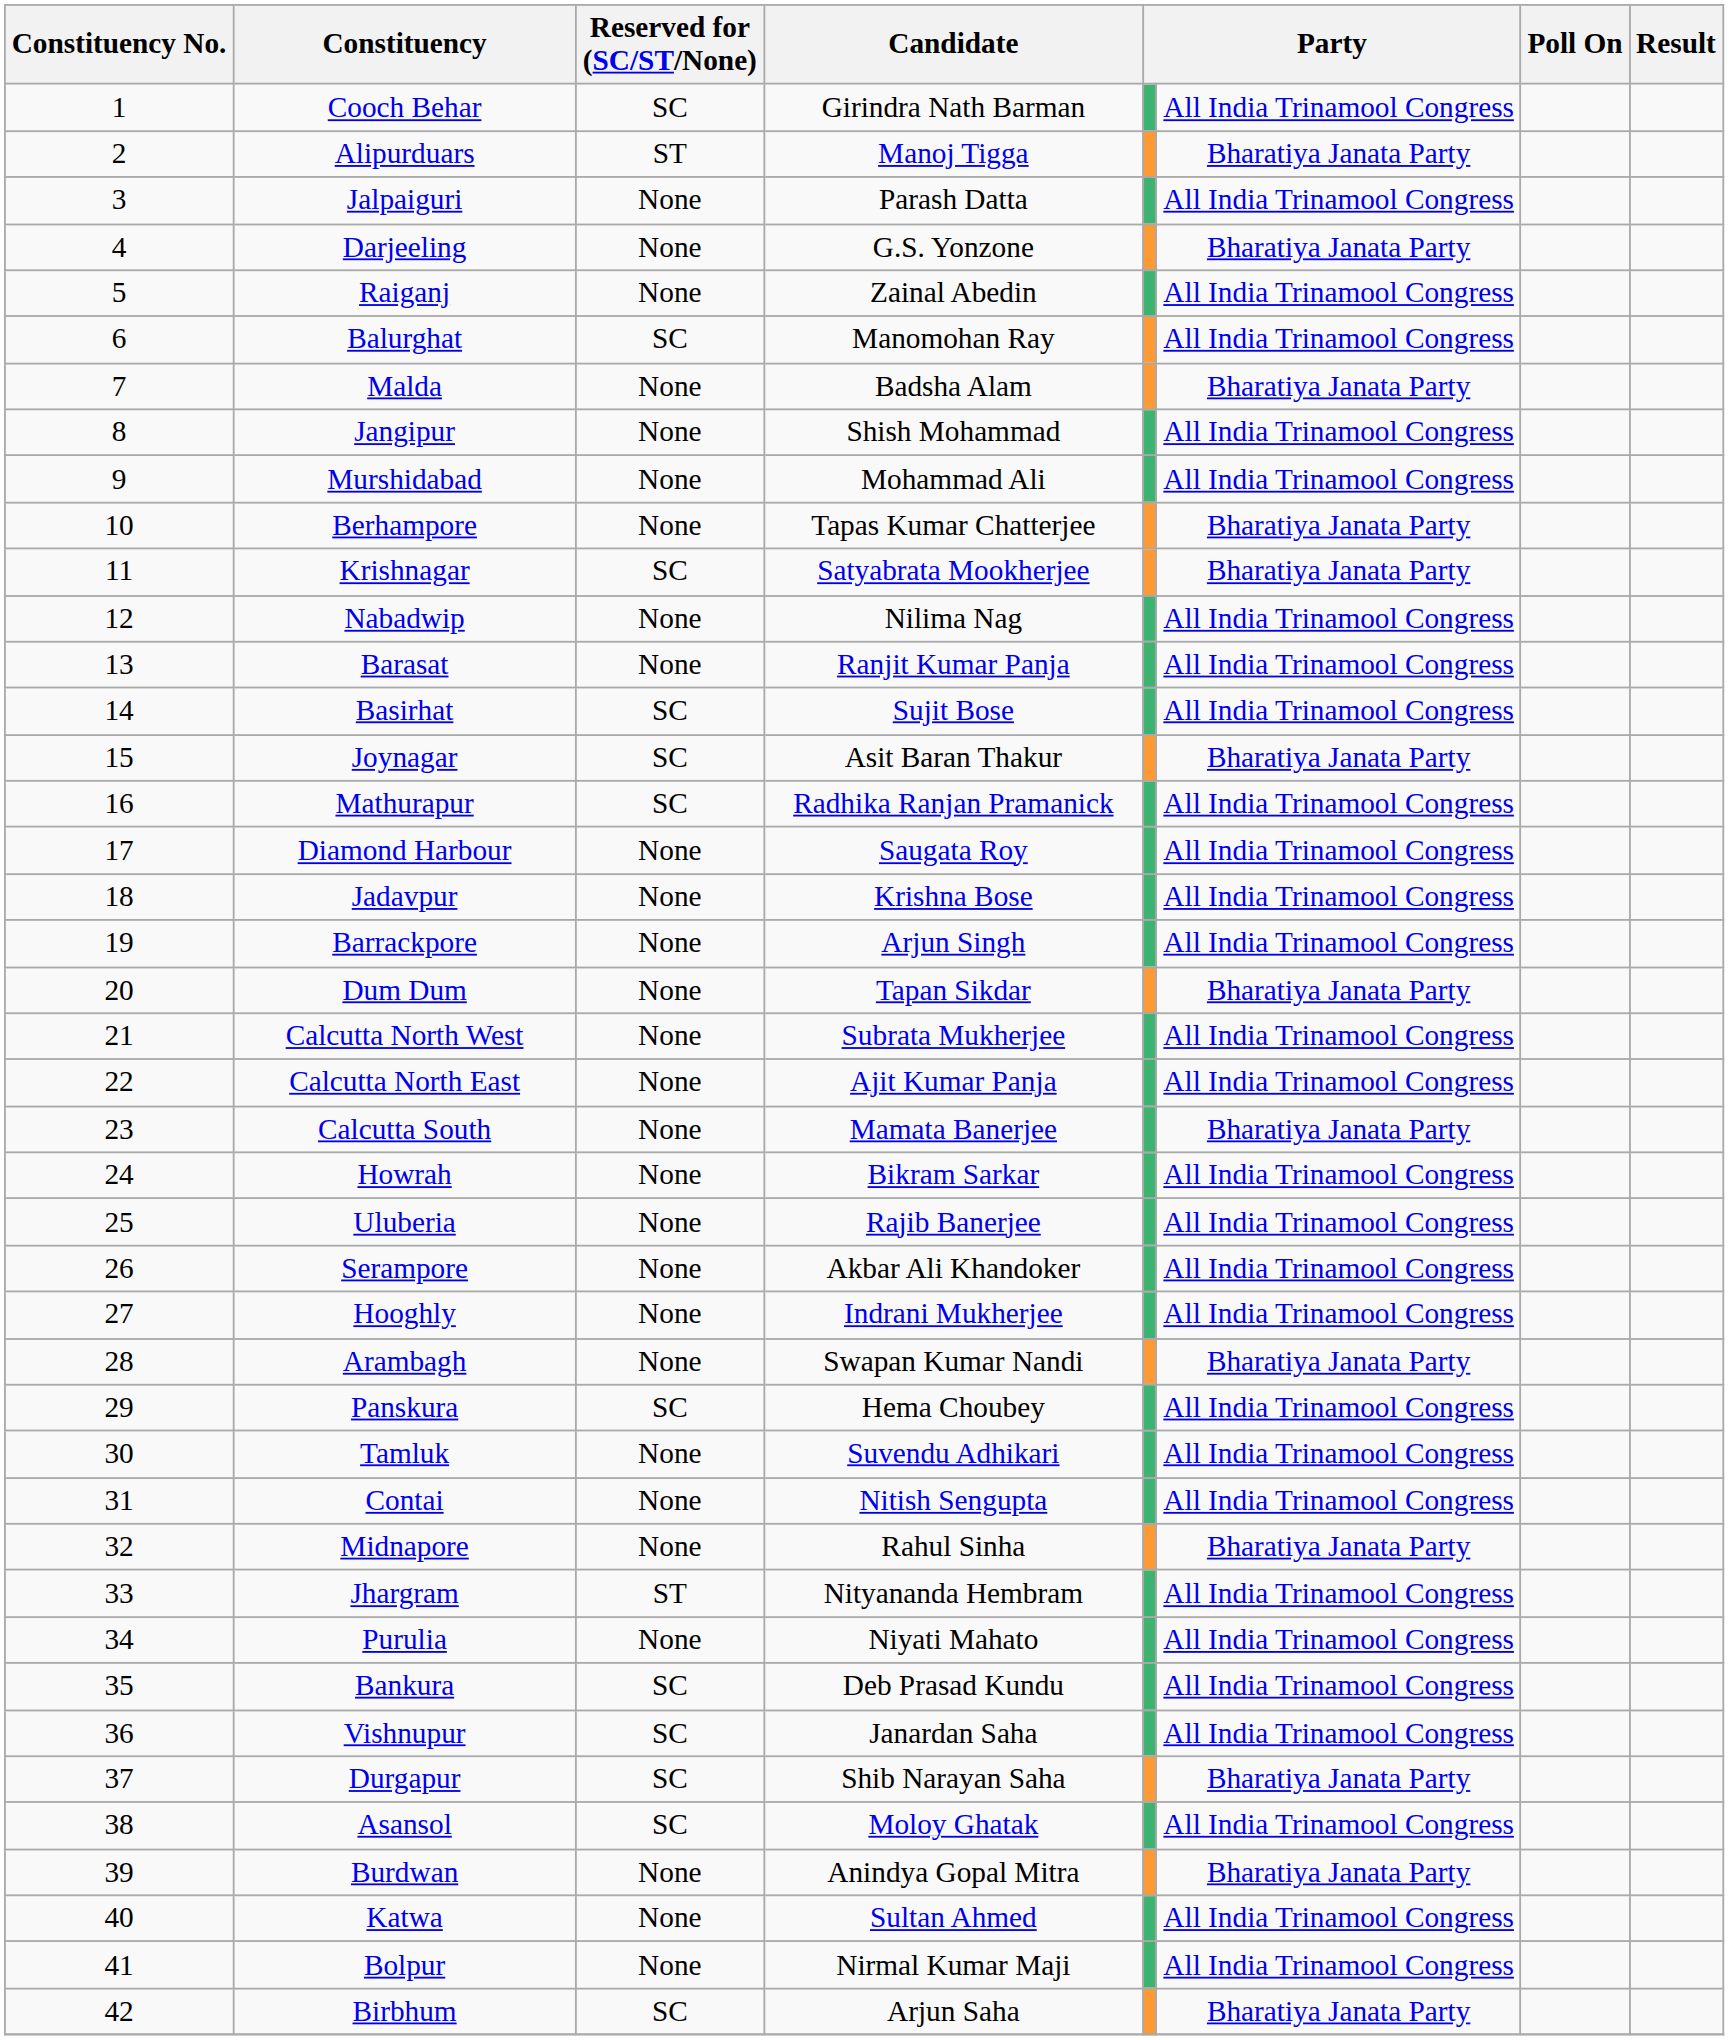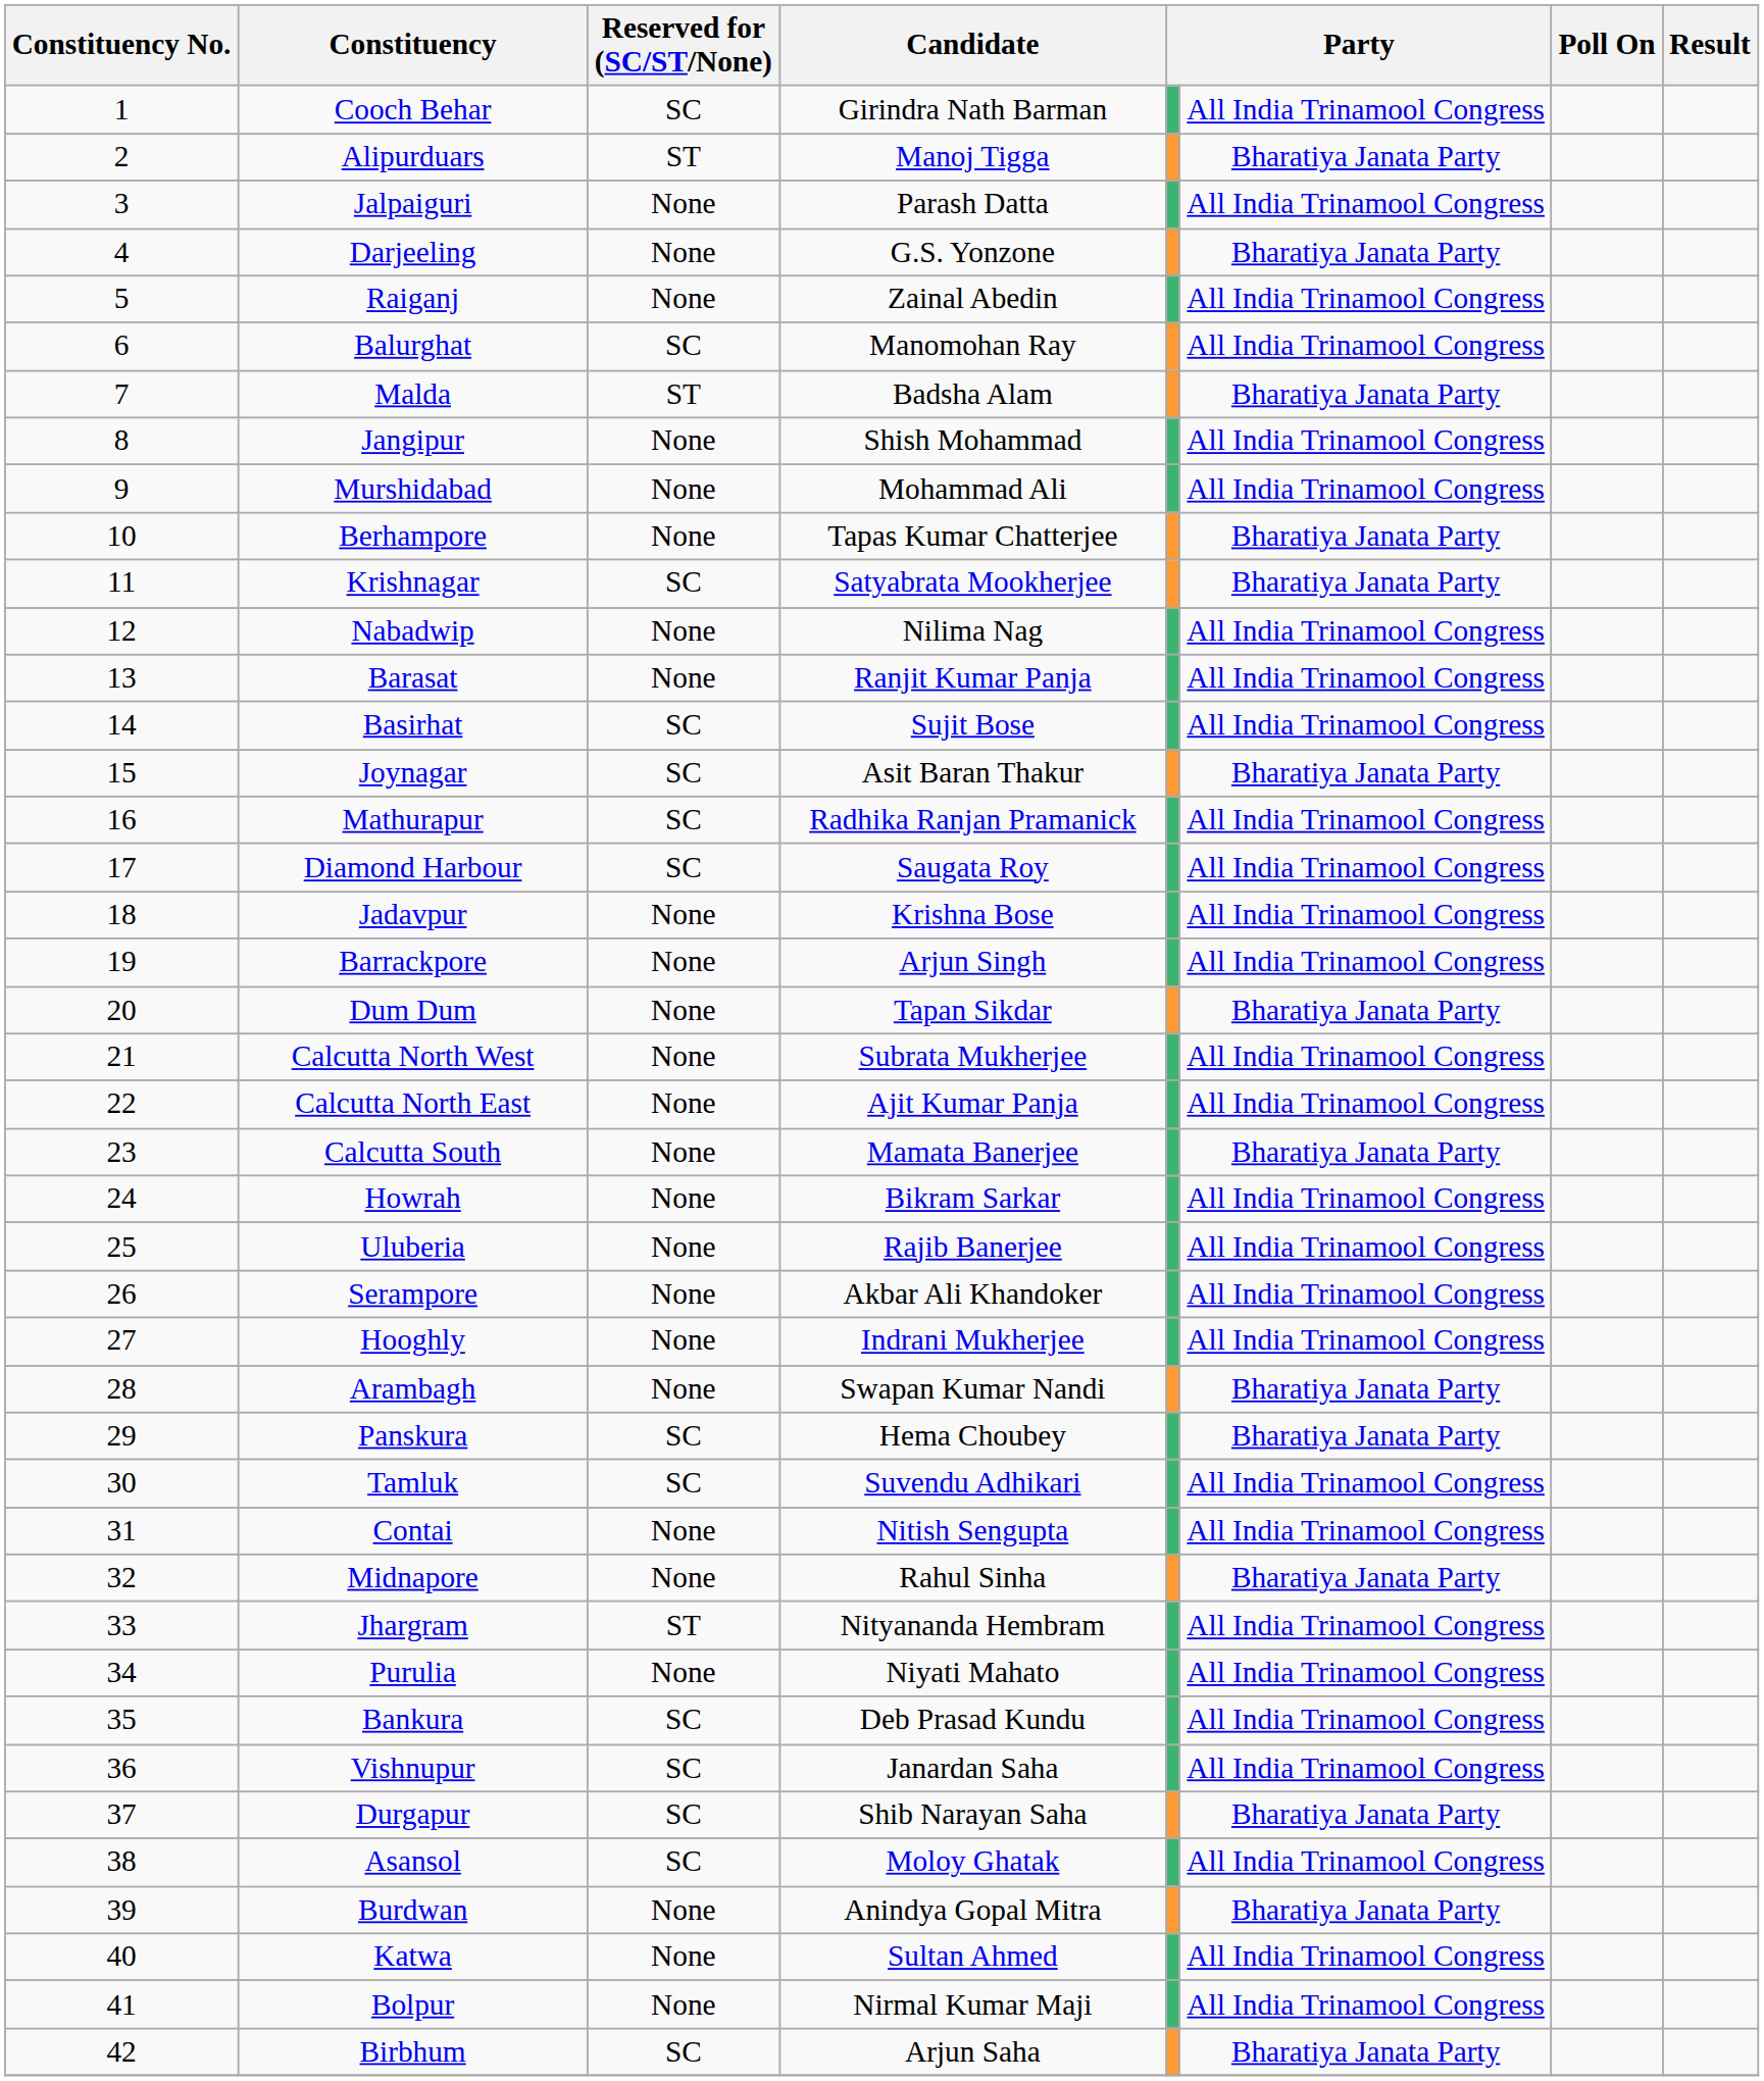 <table class="wikitable sortable" style="text-align:center">
 <tr>
 <th>Constituency No.</th>
 <th style="width:180px;">Constituency</th>
 <th>Reserved for<br>(<a href='#'>SC/ST</a>/None)</th>
 <th style="width:200px;">Candidate</th>
 <th colspan="2">Party</th>
 <th>Poll On</th>
 <th>Result</th>
 </tr>
 <tr>
 <td>1</td>
 <td><a href='#'>Cooch Behar</a></td>
 <td>SC</td>
 <td>Girindra Nath Barman</td>
 <td bgcolor=#3CB371></td>
 <td><a href='#'>All India Trinamool Congress</a></td>
 <td></td>
 <td></td>
 </tr>
 <tr>
 <td>2</td>
 <td><a href='#'>Alipurduars</a></td>
 <td>ST</td>
 <td><a href='#'>Manoj Tigga</a></td>
 <td bgcolor=#FF9933></td>
 <td><a href='#'>Bharatiya Janata Party</a></td>
 <td></td>
 <td></td>
 </tr>
 <tr>
 <td>3</td>
 <td><a href='#'>Jalpaiguri</a></td>
 <td>None</td>
 <td>Parash Datta</td>
 <td bgcolor=#3CB371></td>
 <td><a href='#'>All India Trinamool Congress</a></td>
 <td></td>
 <td></td>
 </tr>
 <tr>
 <td>4</td>
 <td><a href='#'>Darjeeling</a></td>
 <td>None</td>
 <td>G.S. Yonzone</td>
 <td bgcolor=#FF9933></td>
 <td><a href='#'>Bharatiya Janata Party</a></td>
 <td></td>
 <td></td>
 </tr>
 <tr>
 <td>5</td>
 <td><a href='#'>Raiganj</a></td>
 <td>None</td>
 <td>Zainal Abedin</td>
 <td bgcolor=#3CB371></td>
 <td><a href='#'>All India Trinamool Congress</a></td>
 <td></td>
 <td></td>
 </tr>
 <tr>
 <td>6</td>
 <td><a href='#'>Balurghat</a></td>
 <td>SC</td>
 <td>Manomohan Ray</td>
 <td bgcolor=#FF9933></td>
 <td><a href='#'>All India Trinamool Congress</a></td>
 <td></td>
 <td></td>
 </tr>
 <tr>
 <td>7</td>
 <td><a href='#'>Malda</a></td>
-<td>None</td>
+<td>ST</td>
 <td>Badsha Alam</td>
 <td bgcolor=#FF9933></td>
 <td><a href='#'>Bharatiya Janata Party</a></td>
 <td></td>
 <td></td>
 </tr>
 <tr>
 <td>8</td>
 <td><a href='#'>Jangipur</a></td>
 <td>None</td>
 <td>Shish Mohammad</td>
 <td bgcolor=#3CB371></td>
 <td><a href='#'>All India Trinamool Congress</a></td>
 <td></td>
 <td></td>
 </tr>
 <tr>
 <td>9</td>
 <td><a href='#'>Murshidabad</a></td>
 <td>None</td>
 <td>Mohammad Ali</td>
 <td bgcolor=#3CB371></td>
 <td><a href='#'>All India Trinamool Congress</a></td>
 <td></td>
 <td></td>
 </tr>
 <tr>
 <td>10</td>
 <td><a href='#'>Berhampore</a></td>
 <td>None</td>
 <td>Tapas Kumar Chatterjee</td>
 <td bgcolor=#FF9933></td>
 <td><a href='#'>Bharatiya Janata Party</a></td>
 <td></td>
 <td></td>
 </tr>
 <tr>
 <td>11</td>
 <td><a href='#'>Krishnagar</a></td>
 <td>SC</td>
 <td><a href='#'>Satyabrata Mookherjee</a></td>
 <td bgcolor=#FF9933></td>
 <td><a href='#'>Bharatiya Janata Party</a></td>
 <td></td>
 <td></td>
 </tr>
 <tr>
 <td>12</td>
 <td><a href='#'>Nabadwip</a></td>
 <td>None</td>
 <td>Nilima Nag</td>
 <td bgcolor=#3CB371></td>
 <td><a href='#'>All India Trinamool Congress</a></td>
 <td></td>
 <td></td>
 </tr>
 <tr>
 <td>13</td>
 <td><a href='#'>Barasat</a></td>
 <td>None</td>
 <td><a href='#'>Ranjit Kumar Panja</a></td>
 <td bgcolor=#3CB371></td>
 <td><a href='#'>All India Trinamool Congress</a></td>
 <td></td>
 <td></td>
 </tr>
 <tr>
 <td>14</td>
 <td><a href='#'>Basirhat</a></td>
 <td>SC</td>
 <td><a href='#'>Sujit Bose</a></td>
 <td bgcolor=#3CB371></td>
 <td><a href='#'>All India Trinamool Congress</a></td>
 <td></td>
 <td></td>
 </tr>
 <tr>
 <td>15</td>
 <td><a href='#'>Joynagar</a></td>
 <td>SC</td>
 <td>Asit Baran Thakur</td>
 <td bgcolor=#FF9933></td>
 <td><a href='#'>Bharatiya Janata Party</a></td>
 <td></td>
 <td></td>
 </tr>
 <tr>
 <td>16</td>
 <td><a href='#'>Mathurapur</a></td>
 <td>SC</td>
 <td><a href='#'>Radhika Ranjan Pramanick</a></td>
 <td bgcolor=#3CB371></td>
 <td><a href='#'>All India Trinamool Congress</a></td>
 <td></td>
 <td></td>
 </tr>
 <tr>
 <td>17</td>
 <td><a href='#'>Diamond Harbour</a></td>
-<td>None</td>
+<td>SC</td>
 <td><a href='#'>Saugata Roy</a></td>
 <td bgcolor=#3CB371></td>
 <td><a href='#'>All India Trinamool Congress</a></td>
 <td></td>
 <td></td>
 </tr>
 <tr>
 <td>18</td>
 <td><a href='#'>Jadavpur</a></td>
 <td>None</td>
 <td><a href='#'>Krishna Bose</a></td>
 <td bgcolor=#3CB371></td>
 <td><a href='#'>All India Trinamool Congress</a></td>
 <td></td>
 <td></td>
 </tr>
 <tr>
 <td>19</td>
 <td><a href='#'>Barrackpore</a></td>
 <td>None</td>
 <td><a href='#'>Arjun Singh</a></td>
 <td bgcolor=#3CB371></td>
 <td><a href='#'>All India Trinamool Congress</a></td>
 <td></td>
 <td></td>
 </tr>
 <tr>
 <td>20</td>
 <td><a href='#'>Dum Dum</a></td>
 <td>None</td>
 <td><a href='#'>Tapan Sikdar</a></td>
 <td bgcolor=#FF9933></td>
 <td><a href='#'>Bharatiya Janata Party</a></td>
 <td></td>
 <td></td>
 </tr>
 <tr>
 <td>21</td>
 <td><a href='#'>Calcutta North West</a></td>
 <td>None</td>
 <td><a href='#'>Subrata Mukherjee</a></td>
 <td bgcolor=#3CB371></td>
 <td><a href='#'>All India Trinamool Congress</a></td>
 <td></td>
 <td></td>
 </tr>
 <tr>
 <td>22</td>
 <td><a href='#'>Calcutta North East</a></td>
 <td>None</td>
 <td><a href='#'>Ajit Kumar Panja</a></td>
 <td bgcolor=#3CB371></td>
 <td><a href='#'>All India Trinamool Congress</a></td>
 <td></td>
 <td></td>
 </tr>
 <tr>
 <td>23</td>
 <td><a href='#'>Calcutta South</a></td>
 <td>None</td>
 <td><a href='#'>Mamata Banerjee</a></td>
 <td bgcolor=#3CB371></td>
 <td><a href='#'>Bharatiya Janata Party</a></td>
 <td></td>
 <td></td>
 </tr>
 <tr>
 <td>24</td>
 <td><a href='#'>Howrah</a></td>
 <td>None</td>
 <td><a href='#'>Bikram Sarkar</a></td>
 <td bgcolor=#3CB371></td>
 <td><a href='#'>All India Trinamool Congress</a></td>
 <td></td>
 <td></td>
 </tr>
 <tr>
 <td>25</td>
 <td><a href='#'>Uluberia</a></td>
 <td>None</td>
 <td><a href='#'>Rajib Banerjee</a></td>
 <td bgcolor=#3CB371></td>
 <td><a href='#'>All India Trinamool Congress</a></td>
 <td></td>
 <td></td>
 </tr>
 <tr>
 <td>26</td>
 <td><a href='#'>Serampore</a></td>
 <td>None</td>
 <td>Akbar Ali Khandoker</td>
 <td bgcolor=#3CB371></td>
 <td><a href='#'>All India Trinamool Congress</a></td>
 <td></td>
 <td></td>
 </tr>
 <tr>
 <td>27</td>
 <td><a href='#'>Hooghly</a></td>
 <td>None</td>
 <td><a href='#'>Indrani Mukherjee</a></td>
 <td bgcolor=#3CB371></td>
 <td><a href='#'>All India Trinamool Congress</a></td>
 <td></td>
 <td></td>
 </tr>
 <tr>
 <td>28</td>
 <td><a href='#'>Arambagh</a></td>
 <td>None</td>
 <td>Swapan Kumar Nandi</td>
 <td bgcolor=#FF9933></td>
 <td><a href='#'>Bharatiya Janata Party</a></td>
 <td></td>
 <td></td>
 </tr>
 <tr>
 <td>29</td>
 <td><a href='#'>Panskura</a></td>
 <td>SC</td>
 <td>Hema Choubey</td>
 <td bgcolor=#3CB371></td>
-<td><a href='#'>All India Trinamool Congress</a></td>
+<td><a href='#'>Bharatiya Janata Party</a></td>
 <td></td>
 <td></td>
 </tr>
 <tr>
 <td>30</td>
 <td><a href='#'>Tamluk</a></td>
-<td>None</td>
+<td>SC</td>
 <td><a href='#'>Suvendu Adhikari</a></td>
 <td bgcolor=#3CB371></td>
 <td><a href='#'>All India Trinamool Congress</a></td>
 <td></td>
 <td></td>
 </tr>
 <tr>
 <td>31</td>
 <td><a href='#'>Contai</a></td>
 <td>None</td>
 <td><a href='#'>Nitish Sengupta</a></td>
 <td bgcolor=#3CB371></td>
 <td><a href='#'>All India Trinamool Congress</a></td>
 <td></td>
 <td></td>
 </tr>
 <tr>
 <td>32</td>
 <td><a href='#'>Midnapore</a></td>
 <td>None</td>
 <td>Rahul Sinha</td>
 <td bgcolor=#FF9933></td>
 <td><a href='#'>Bharatiya Janata Party</a></td>
 <td></td>
 <td></td>
 </tr>
 <tr>
 <td>33</td>
 <td><a href='#'>Jhargram</a></td>
 <td>ST</td>
 <td>Nityananda Hembram</td>
 <td bgcolor=#3CB371></td>
 <td><a href='#'>All India Trinamool Congress</a></td>
 <td></td>
 <td></td>
 </tr>
 <tr>
 <td>34</td>
 <td><a href='#'>Purulia</a></td>
 <td>None</td>
 <td>Niyati Mahato</td>
 <td bgcolor=#3CB371></td>
 <td><a href='#'>All India Trinamool Congress</a></td>
 <td></td>
 <td></td>
 </tr>
 <tr>
 <td>35</td>
 <td><a href='#'>Bankura</a></td>
 <td>SC</td>
 <td>Deb Prasad Kundu</td>
 <td bgcolor=#3CB371></td>
 <td><a href='#'>All India Trinamool Congress</a></td>
 <td></td>
 <td></td>
 </tr>
 <tr>
 <td>36</td>
 <td><a href='#'>Vishnupur</a></td>
 <td>SC</td>
 <td>Janardan Saha</td>
 <td bgcolor=#3CB371></td>
 <td><a href='#'>All India Trinamool Congress</a></td>
 <td></td>
 <td></td>
 </tr>
 <tr>
 <td>37</td>
 <td><a href='#'>Durgapur</a></td>
 <td>SC</td>
 <td>Shib Narayan Saha</td>
 <td bgcolor=#FF9933></td>
 <td><a href='#'>Bharatiya Janata Party</a></td>
 <td></td>
 <td></td>
 </tr>
 <tr>
 <td>38</td>
 <td><a href='#'>Asansol</a></td>
 <td>SC</td>
 <td><a href='#'>Moloy Ghatak</a></td>
 <td bgcolor=#3CB371></td>
 <td><a href='#'>All India Trinamool Congress</a></td>
 <td></td>
 <td></td>
 </tr>
 <tr>
 <td>39</td>
 <td><a href='#'>Burdwan</a></td>
 <td>None</td>
 <td>Anindya Gopal Mitra</td>
 <td bgcolor=#FF9933></td>
 <td><a href='#'>Bharatiya Janata Party</a></td>
 <td></td>
 <td></td>
 </tr>
 <tr>
 <td>40</td>
 <td><a href='#'>Katwa</a></td>
 <td>None</td>
 <td><a href='#'>Sultan Ahmed</a></td>
 <td bgcolor=#3CB371></td>
 <td><a href='#'>All India Trinamool Congress</a></td>
 <td></td>
 <td></td>
 </tr>
 <tr>
 <td>41</td>
 <td><a href='#'>Bolpur</a></td>
 <td>None</td>
 <td>Nirmal Kumar Maji</td>
 <td bgcolor=#3CB371></td>
 <td><a href='#'>All India Trinamool Congress</a></td>
 <td></td>
 <td></td>
 </tr>
 <tr>
 <td>42</td>
 <td><a href='#'>Birbhum</a></td>
 <td>SC</td>
 <td>Arjun Saha</td>
 <td bgcolor=#FF9933></td>
 <td><a href='#'>Bharatiya Janata Party</a></td>
 <td></td>
 <td></td>
 </tr>
 <tr>
 </tr>
 </table>
